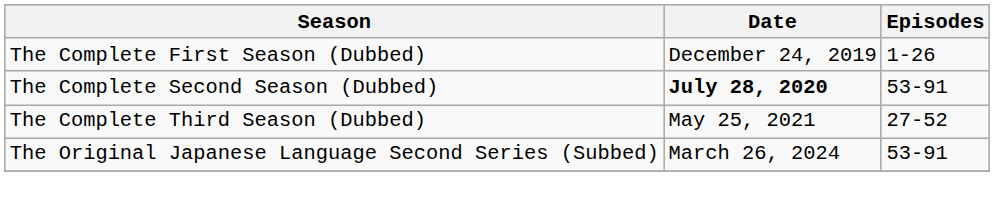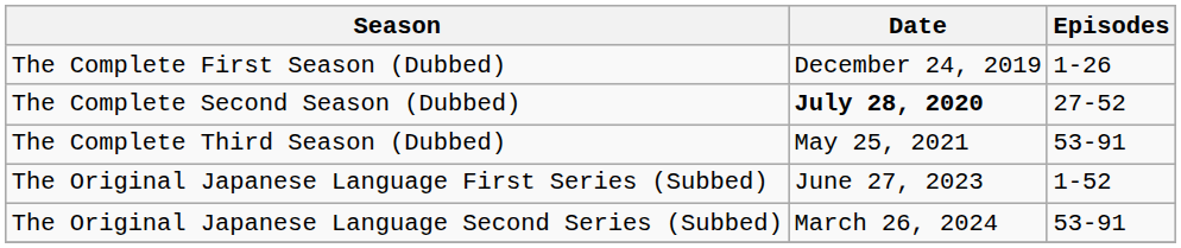 <table class=wikitable>
 <tr>
 <th>Season</th>
 <th>Date</th>
 <th>Episodes</th>
 </tr>
 <tr>
 <td>The Complete First Season (Dubbed)</td>
 <td>December 24, 2019</td>
 <td>1-26</td>
 </tr>
 <tr>
 <td>The Complete Second Season (Dubbed)</td>
 <td><strong>July 28, 2020</strong></td>
-<td>53-91</td>
+<td>27-52</td>
 </tr>
 <tr>
 <td>The Complete Third Season (Dubbed)</td>
 <td>May 25, 2021</td>
-<td>27-52</td>
+<td>53-91</td>
+</tr>
+<tr>
+<td>The Original Japanese Language First Series (Subbed)</td>
+<td>June 27, 2023</td>
+<td>1-52</td>
 </tr>
 <tr>
 <td>The Original Japanese Language Second Series (Subbed)</td>
 <td>March 26, 2024</td>
 <td>53-91</td>
 </tr>
 <tr>
 </tr>
 </table>
